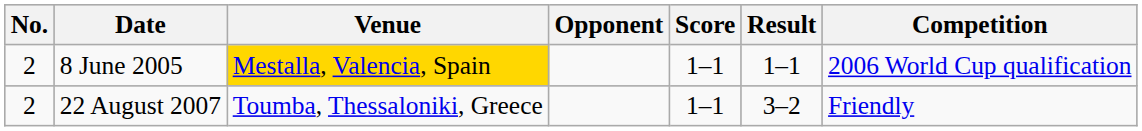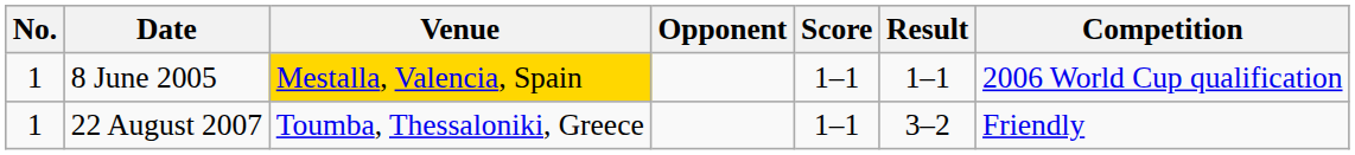 <table class="wikitable sortable">
 <tr>
 <th scope="col">No.</th>
 <th scope="col">Date</th>
 <th scope="col">Venue</th>
 <th scope="col">Opponent</th>
 <th scope="col">Score</th>
 <th scope="col">Result</th>
 <th scope="col">Competition</th>
 </tr>
 <tr>
-<td style="text-align:center">2</td>
+<td style="text-align:center">1</td>
 <td>8 June 2005</td>
 <td style="background: gold;"><a href='#'>Mestalla</a>, <a href='#'>Valencia</a>, Spain</td>
 <td></td>
 <td style="text-align:center">1–1</td>
 <td style="text-align:center">1–1</td>
 <td><a href='#'>2006 World Cup qualification</a></td>
 </tr>
 <tr>
-<td style="text-align:center">2</td>
+<td style="text-align:center">1</td>
 <td>22 August 2007</td>
 <td><a href='#'>Toumba</a>, <a href='#'>Thessaloniki</a>, Greece</td>
 <td></td>
 <td style="text-align:center">1–1</td>
 <td style="text-align:center">3–2</td>
 <td><a href='#'>Friendly</a></td>
 </tr>
 </table>
